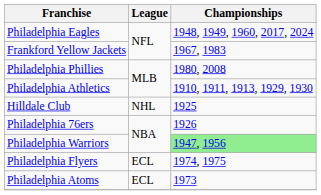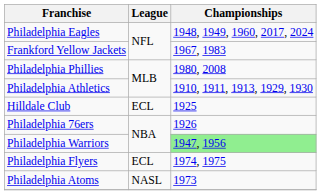 <table class="wikitable">
 <tr>
 <th scope="col">Franchise</th>
 <th scope="col">League</th>
 <th scope="col">Championships</th>
 </tr>
 <tr>
 <td><a href='#'>Philadelphia Eagles</a></td>
 <td rowspan="2">NFL</td>
 <td><a href='#'>1948</a>, <a href='#'>1949</a>, <a href='#'>1960</a>, <a href='#'>2017</a>, <a href='#'>2024</a></td>
 </tr>
 <tr>
 <td><a href='#'>Frankford Yellow Jackets</a></td>
 <td><a href='#'>1967</a>, <a href='#'>1983</a></td>
 </tr>
 <tr>
 <td><a href='#'>Philadelphia Phillies</a></td>
 <td rowspan="2">MLB</td>
 <td><a href='#'>1980</a>, <a href='#'>2008</a></td>
 </tr>
 <tr>
 <td><a href='#'>Philadelphia Athletics</a></td>
 <td><a href='#'>1910</a>, <a href='#'>1911</a>, <a href='#'>1913</a>, <a href='#'>1929</a>, <a href='#'>1930</a></td>
 </tr>
 <tr>
 <td><a href='#'>Hilldale Club</a></td>
-<td>NHL</td>
+<td>ECL</td>
 <td><a href='#'>1925</a></td>
 </tr>
 <tr>
 <td><a href='#'>Philadelphia 76ers</a></td>
 <td rowspan="2">NBA</td>
 <td><a href='#'>1926</a></td>
 </tr>
 <tr>
 <td><a href='#'>Philadelphia Warriors</a></td>
 <td style="background: lightgreen;"><a href='#'>1947</a>, <a href='#'>1956</a></td>
 </tr>
 <tr>
 <td><a href='#'>Philadelphia Flyers</a></td>
 <td>ECL</td>
 <td><a href='#'>1974</a>, <a href='#'>1975</a></td>
 </tr>
 <tr>
 <td><a href='#'>Philadelphia Atoms</a></td>
-<td>ECL</td>
+<td>NASL</td>
 <td><a href='#'>1973</a></td>
 </tr>
 <tr>
 </tr>
 </table>
